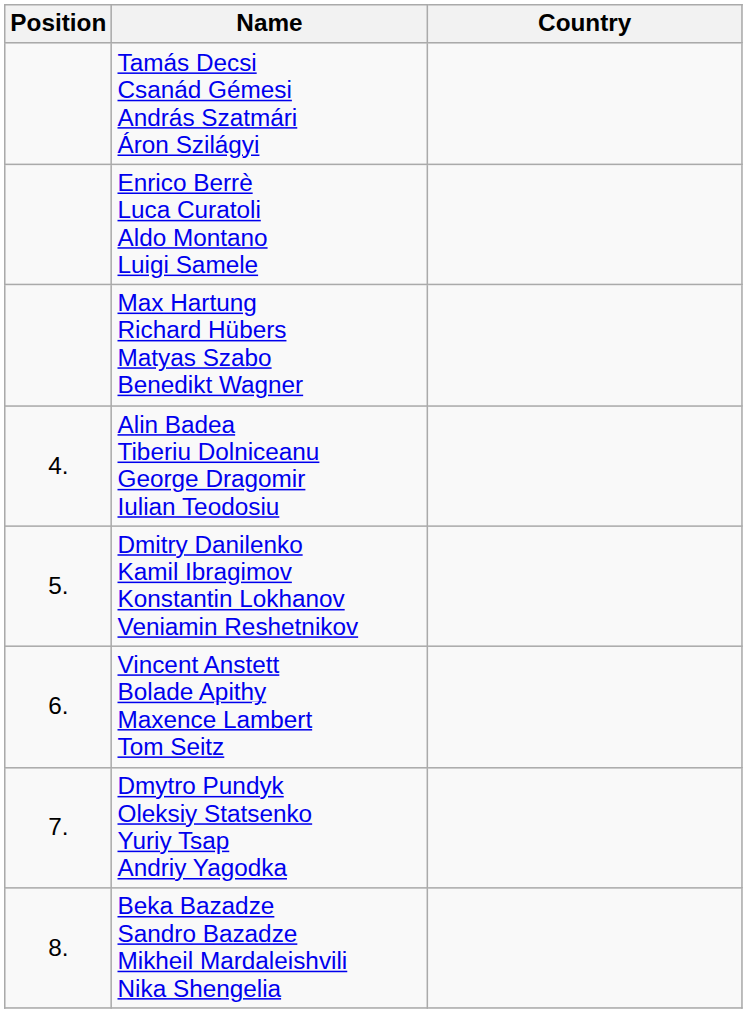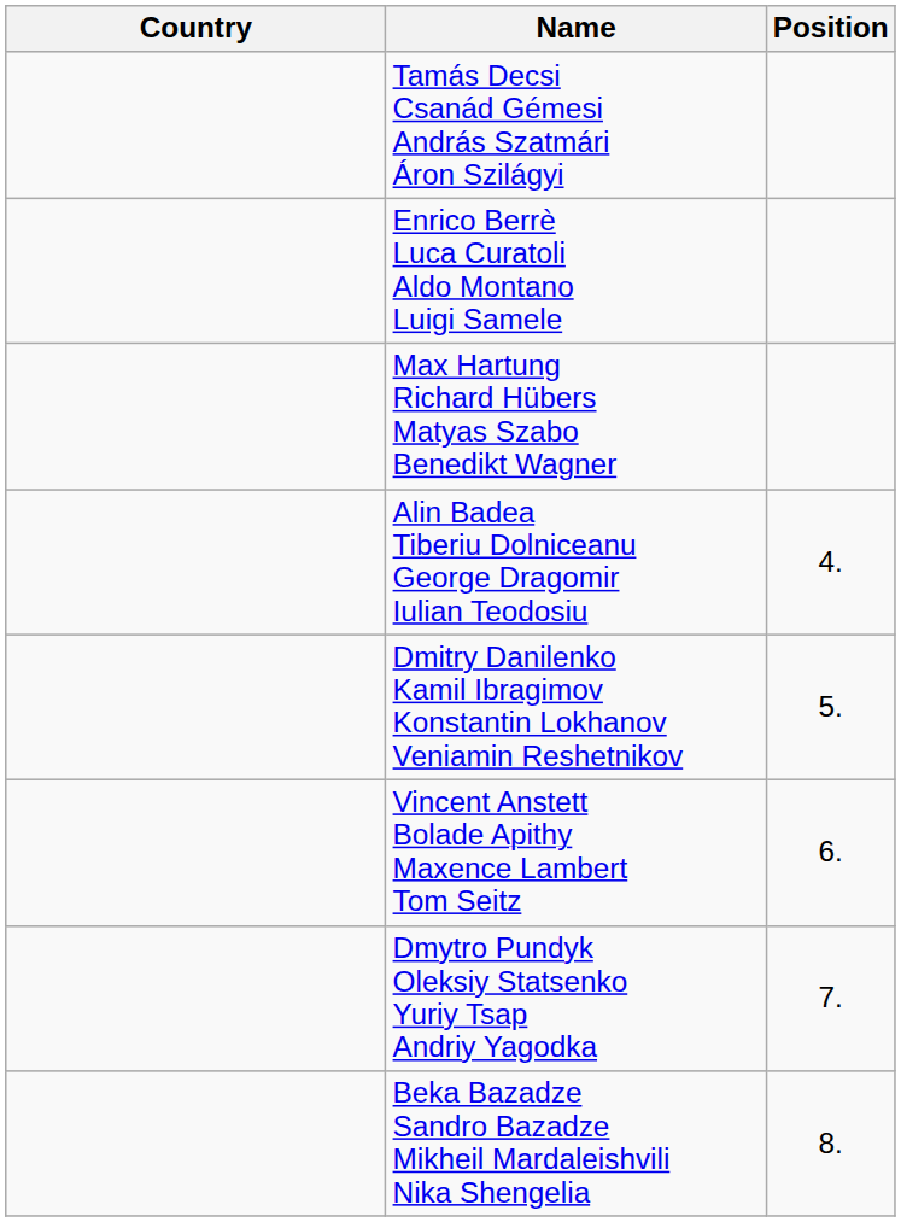 <table class="wikitable">
 <tr>
+<th width="200">Country</th>
+<th width="200">Name</th>
 <th width="20">Position</th>
-<th width="200">Name</th>
-<th width="200">Country</th>
 </tr>
 <tr>
+<td></td>
+<td><a href='#'>Tamás Decsi</a><br><a href='#'>Csanád Gémesi</a><br><a href='#'>András Szatmári</a><br><a href='#'>Áron Szilágyi</a></td>
 <td align="center"></td>
-<td><a href='#'>Tamás Decsi</a><br><a href='#'>Csanád Gémesi</a><br><a href='#'>András Szatmári</a><br><a href='#'>Áron Szilágyi</a></td>
-<td></td>
 </tr>
 <tr>
+<td></td>
+<td><a href='#'>Enrico Berrè</a><br><a href='#'>Luca Curatoli</a><br><a href='#'>Aldo Montano</a><br><a href='#'>Luigi Samele</a></td>
 <td align="center"></td>
-<td><a href='#'>Enrico Berrè</a><br><a href='#'>Luca Curatoli</a><br><a href='#'>Aldo Montano</a><br><a href='#'>Luigi Samele</a></td>
-<td></td>
 </tr>
 <tr>
+<td></td>
+<td><a href='#'>Max Hartung</a><br><a href='#'>Richard Hübers</a><br><a href='#'>Matyas Szabo</a><br><a href='#'>Benedikt Wagner</a></td>
 <td align="center"></td>
-<td><a href='#'>Max Hartung</a><br><a href='#'>Richard Hübers</a><br><a href='#'>Matyas Szabo</a><br><a href='#'>Benedikt Wagner</a></td>
-<td></td>
 </tr>
 <tr>
+<td></td>
+<td><a href='#'>Alin Badea</a><br><a href='#'>Tiberiu Dolniceanu</a><br><a href='#'>George Dragomir</a><br><a href='#'>Iulian Teodosiu</a></td>
 <td align="center">4.</td>
-<td><a href='#'>Alin Badea</a><br><a href='#'>Tiberiu Dolniceanu</a><br><a href='#'>George Dragomir</a><br><a href='#'>Iulian Teodosiu</a></td>
-<td></td>
 </tr>
 <tr>
+<td></td>
+<td><a href='#'>Dmitry Danilenko</a><br><a href='#'>Kamil Ibragimov</a><br><a href='#'>Konstantin Lokhanov</a><br><a href='#'>Veniamin Reshetnikov</a></td>
 <td align="center">5.</td>
-<td><a href='#'>Dmitry Danilenko</a><br><a href='#'>Kamil Ibragimov</a><br><a href='#'>Konstantin Lokhanov</a><br><a href='#'>Veniamin Reshetnikov</a></td>
-<td></td>
 </tr>
 <tr>
+<td></td>
+<td><a href='#'>Vincent Anstett</a><br><a href='#'>Bolade Apithy</a><br><a href='#'>Maxence Lambert</a><br><a href='#'>Tom Seitz</a></td>
 <td align="center">6.</td>
-<td><a href='#'>Vincent Anstett</a><br><a href='#'>Bolade Apithy</a><br><a href='#'>Maxence Lambert</a><br><a href='#'>Tom Seitz</a></td>
-<td></td>
 </tr>
 <tr>
+<td></td>
+<td><a href='#'>Dmytro Pundyk</a><br><a href='#'>Oleksiy Statsenko</a><br><a href='#'>Yuriy Tsap</a><br><a href='#'>Andriy Yagodka</a></td>
 <td align="center">7.</td>
-<td><a href='#'>Dmytro Pundyk</a><br><a href='#'>Oleksiy Statsenko</a><br><a href='#'>Yuriy Tsap</a><br><a href='#'>Andriy Yagodka</a></td>
-<td></td>
 </tr>
 <tr>
+<td></td>
+<td><a href='#'>Beka Bazadze</a><br><a href='#'>Sandro Bazadze</a><br><a href='#'>Mikheil Mardaleishvili</a><br><a href='#'>Nika Shengelia</a></td>
 <td align="center">8.</td>
-<td><a href='#'>Beka Bazadze</a><br><a href='#'>Sandro Bazadze</a><br><a href='#'>Mikheil Mardaleishvili</a><br><a href='#'>Nika Shengelia</a></td>
-<td></td>
 </tr>
 </table>
